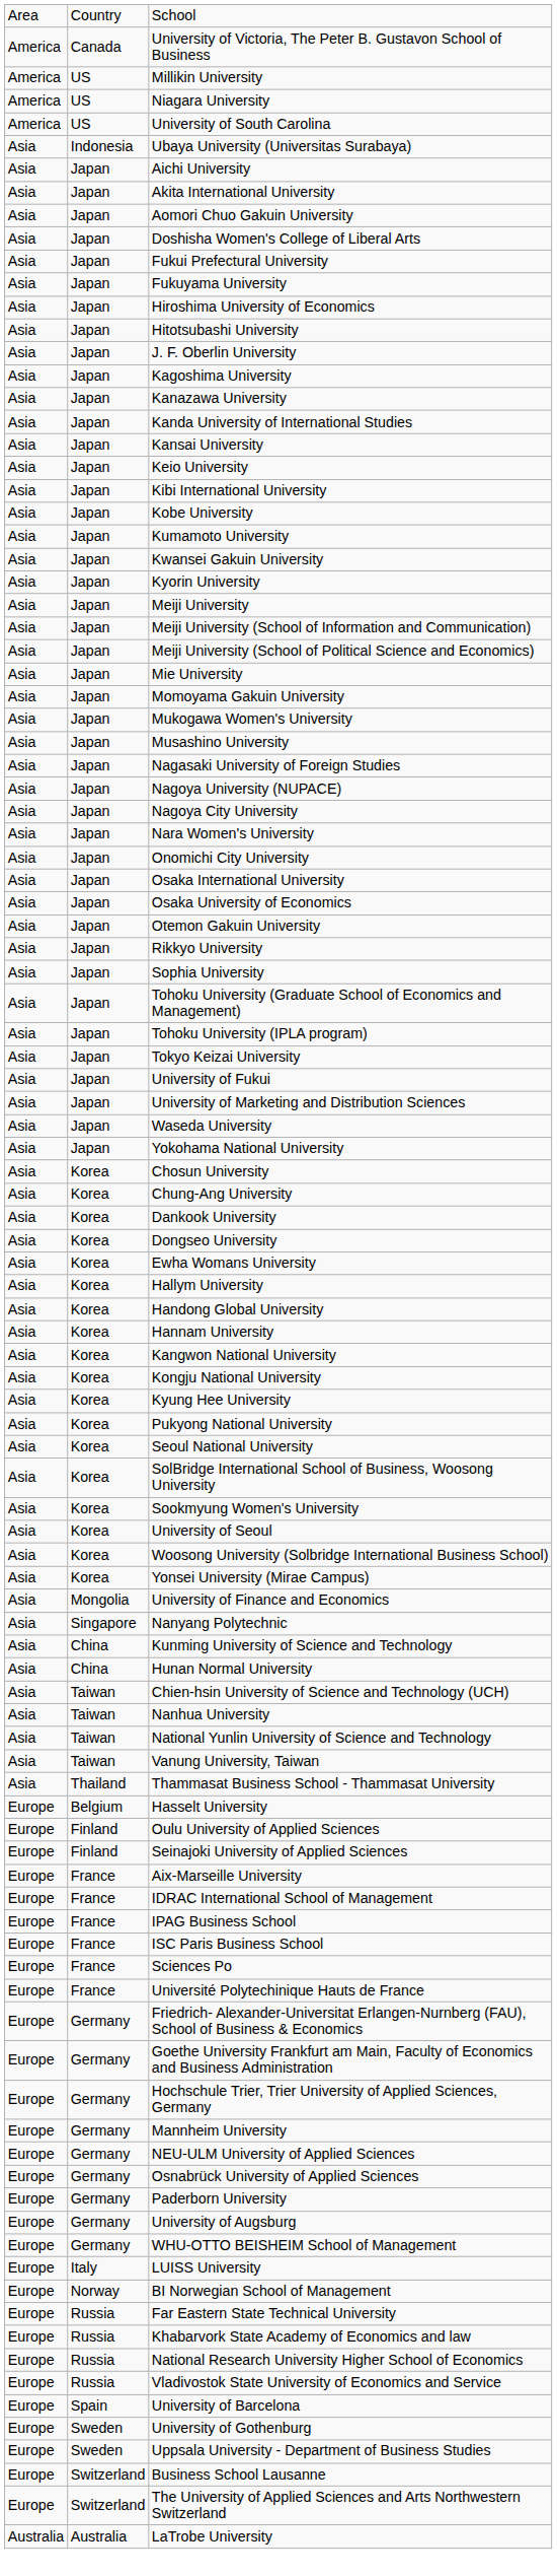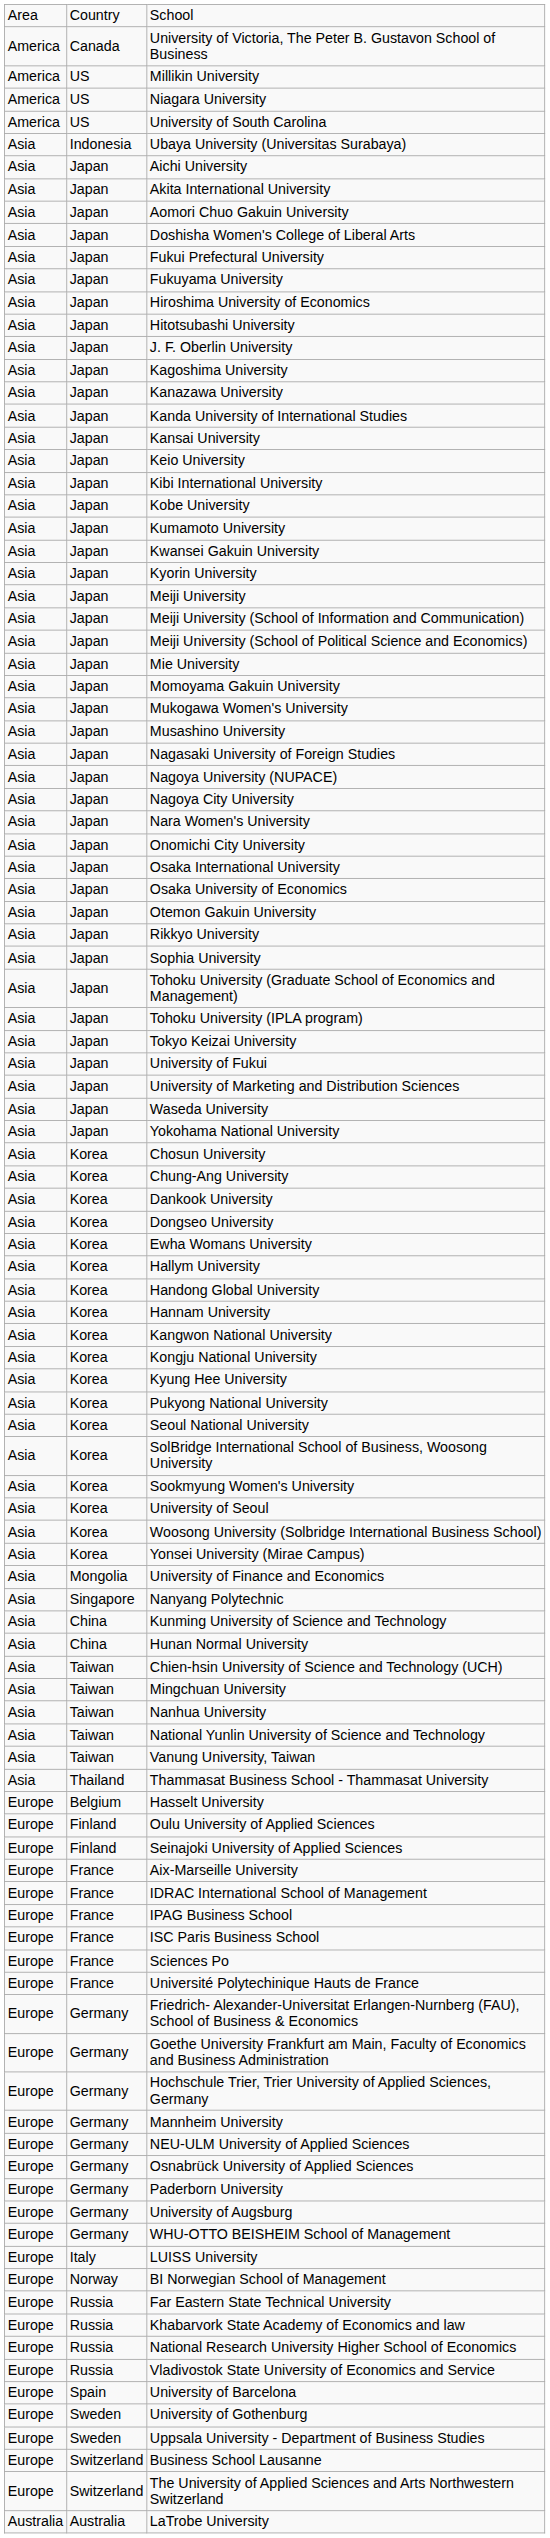 <table class="wikitable">
 <tr>
 <td>Area</td>
 <td>Country</td>
 <td>School</td>
 </tr>
 <tr>
 <td>America</td>
 <td>Canada</td>
 <td>University  of Victoria, The Peter B. Gustavon School of Business</td>
 </tr>
 <tr>
 <td>America</td>
 <td>US</td>
 <td>Millikin  University</td>
 </tr>
 <tr>
 <td>America</td>
 <td>US</td>
 <td>Niagara  University</td>
 </tr>
 <tr>
 <td>America</td>
 <td>US</td>
 <td>University  of South Carolina</td>
 </tr>
 <tr>
 <td>Asia</td>
 <td>Indonesia</td>
 <td>Ubaya  University (Universitas Surabaya)</td>
 </tr>
 <tr>
 <td>Asia</td>
 <td>Japan</td>
 <td>Aichi  University</td>
 </tr>
 <tr>
 <td>Asia</td>
 <td>Japan</td>
 <td>Akita  International University</td>
 </tr>
 <tr>
 <td>Asia</td>
 <td>Japan</td>
 <td>Aomori  Chuo Gakuin University</td>
 </tr>
 <tr>
 <td>Asia</td>
 <td>Japan</td>
 <td>Doshisha  Women's College of Liberal Arts</td>
 </tr>
 <tr>
 <td>Asia</td>
 <td>Japan</td>
 <td>Fukui  Prefectural University</td>
 </tr>
 <tr>
 <td>Asia</td>
 <td>Japan</td>
 <td>Fukuyama  University</td>
 </tr>
 <tr>
 <td>Asia</td>
 <td>Japan</td>
 <td>Hiroshima  University of Economics</td>
 </tr>
 <tr>
 <td>Asia</td>
 <td>Japan</td>
 <td>Hitotsubashi  University</td>
 </tr>
 <tr>
 <td>Asia</td>
 <td>Japan</td>
 <td>J.  F. Oberlin University</td>
 </tr>
 <tr>
 <td>Asia</td>
 <td>Japan</td>
 <td>Kagoshima  University</td>
 </tr>
 <tr>
 <td>Asia</td>
 <td>Japan</td>
 <td>Kanazawa  University</td>
 </tr>
 <tr>
 <td>Asia</td>
 <td>Japan</td>
 <td>Kanda  University of International Studies</td>
 </tr>
 <tr>
 <td>Asia</td>
 <td>Japan</td>
 <td>Kansai  University</td>
 </tr>
 <tr>
 <td>Asia</td>
 <td>Japan</td>
 <td>Keio  University</td>
 </tr>
 <tr>
 <td>Asia</td>
 <td>Japan</td>
 <td>Kibi  International University</td>
 </tr>
 <tr>
 <td>Asia</td>
 <td>Japan</td>
 <td>Kobe  University</td>
 </tr>
 <tr>
 <td>Asia</td>
 <td>Japan</td>
 <td>Kumamoto  University</td>
 </tr>
 <tr>
 <td>Asia</td>
 <td>Japan</td>
 <td>Kwansei  Gakuin University</td>
 </tr>
 <tr>
 <td>Asia</td>
 <td>Japan</td>
 <td>Kyorin  University</td>
 </tr>
 <tr>
 <td>Asia</td>
 <td>Japan</td>
 <td>Meiji  University</td>
 </tr>
 <tr>
 <td>Asia</td>
 <td>Japan</td>
 <td>Meiji  University (School of Information and Communication)</td>
 </tr>
 <tr>
 <td>Asia</td>
 <td>Japan</td>
 <td>Meiji  University (School of Political Science and Economics)</td>
 </tr>
 <tr>
 <td>Asia</td>
 <td>Japan</td>
 <td>Mie  University</td>
 </tr>
 <tr>
 <td>Asia</td>
 <td>Japan</td>
 <td>Momoyama  Gakuin University</td>
 </tr>
 <tr>
 <td>Asia</td>
 <td>Japan</td>
 <td>Mukogawa  Women's University</td>
 </tr>
 <tr>
 <td>Asia</td>
 <td>Japan</td>
 <td>Musashino  University</td>
 </tr>
 <tr>
 <td>Asia</td>
 <td>Japan</td>
 <td>Nagasaki  University of Foreign Studies</td>
 </tr>
 <tr>
 <td>Asia</td>
 <td>Japan</td>
 <td>Nagoya  University (NUPACE)</td>
 </tr>
 <tr>
 <td>Asia</td>
 <td>Japan</td>
 <td>Nagoya  City University</td>
 </tr>
 <tr>
 <td>Asia</td>
 <td>Japan</td>
 <td>Nara  Women's University</td>
 </tr>
 <tr>
 <td>Asia</td>
 <td>Japan</td>
 <td>Onomichi  City University</td>
 </tr>
 <tr>
 <td>Asia</td>
 <td>Japan</td>
 <td>Osaka  International University</td>
 </tr>
 <tr>
 <td>Asia</td>
 <td>Japan</td>
 <td>Osaka  University of Economics</td>
 </tr>
 <tr>
 <td>Asia</td>
 <td>Japan</td>
 <td>Otemon  Gakuin University</td>
 </tr>
 <tr>
 <td>Asia</td>
 <td>Japan</td>
 <td>Rikkyo  University</td>
 </tr>
 <tr>
 <td>Asia</td>
 <td>Japan</td>
 <td>Sophia  University</td>
 </tr>
 <tr>
 <td>Asia</td>
 <td>Japan</td>
 <td>Tohoku  University (Graduate School of Economics and Management)</td>
 </tr>
 <tr>
 <td>Asia</td>
 <td>Japan</td>
 <td>Tohoku  University (IPLA program)</td>
 </tr>
 <tr>
 <td>Asia</td>
 <td>Japan</td>
 <td>Tokyo  Keizai University</td>
 </tr>
 <tr>
 <td>Asia</td>
 <td>Japan</td>
 <td>University of Fukui</td>
 </tr>
 <tr>
 <td>Asia</td>
 <td>Japan</td>
 <td>University of Marketing and Distribution Sciences</td>
 </tr>
 <tr>
 <td>Asia</td>
 <td>Japan</td>
 <td>Waseda University</td>
 </tr>
 <tr>
 <td>Asia</td>
 <td>Japan</td>
 <td>Yokohama National University</td>
 </tr>
 <tr>
 <td>Asia</td>
 <td>Korea</td>
 <td>Chosun University</td>
 </tr>
 <tr>
 <td>Asia</td>
 <td>Korea</td>
 <td>Chung-Ang  University</td>
 </tr>
 <tr>
 <td>Asia</td>
 <td>Korea</td>
 <td>Dankook  University</td>
 </tr>
 <tr>
 <td>Asia</td>
 <td>Korea</td>
 <td>Dongseo  University</td>
 </tr>
 <tr>
 <td>Asia</td>
 <td>Korea</td>
 <td>Ewha  Womans University</td>
 </tr>
 <tr>
 <td>Asia</td>
 <td>Korea</td>
 <td>Hallym  University</td>
 </tr>
 <tr>
 <td>Asia</td>
 <td>Korea</td>
 <td>Handong  Global University</td>
 </tr>
 <tr>
 <td>Asia</td>
 <td>Korea</td>
 <td>Hannam  University</td>
 </tr>
 <tr>
 <td>Asia</td>
 <td>Korea</td>
 <td>Kangwon  National University</td>
 </tr>
 <tr>
 <td>Asia</td>
 <td>Korea</td>
 <td>Kongju  National University</td>
 </tr>
 <tr>
 <td>Asia</td>
 <td>Korea</td>
 <td>Kyung  Hee University</td>
 </tr>
 <tr>
 <td>Asia</td>
 <td>Korea</td>
 <td>Pukyong  National University</td>
 </tr>
 <tr>
 <td>Asia</td>
 <td>Korea</td>
 <td>Seoul  National University</td>
 </tr>
 <tr>
 <td>Asia</td>
 <td>Korea</td>
 <td>SolBridge  International School of Business, Woosong University</td>
 </tr>
 <tr>
 <td>Asia</td>
 <td>Korea</td>
 <td>Sookmyung  Women's University</td>
 </tr>
 <tr>
 <td>Asia</td>
 <td>Korea</td>
 <td>University  of Seoul</td>
 </tr>
 <tr>
 <td>Asia</td>
 <td>Korea</td>
 <td>Woosong  University (Solbridge International Business School)</td>
 </tr>
 <tr>
 <td>Asia</td>
 <td>Korea</td>
 <td>Yonsei  University (Mirae Campus)</td>
 </tr>
 <tr>
 <td>Asia</td>
 <td>Mongolia</td>
 <td>University  of Finance and Economics</td>
 </tr>
 <tr>
 <td>Asia</td>
 <td>Singapore</td>
 <td>Nanyang  Polytechnic</td>
 </tr>
 <tr>
 <td>Asia</td>
 <td>China</td>
 <td>Kunming University of Science and  Technology</td>
 </tr>
 <tr>
 <td>Asia</td>
 <td>China</td>
 <td>Hunan Normal University</td>
 </tr>
 <tr>
 <td>Asia</td>
 <td>Taiwan</td>
 <td>Chien-hsin  University of Science and Technology (UCH)</td>
 </tr>
 <tr>
 <td>Asia</td>
 <td>Taiwan</td>
+<td>Mingchuan  University</td>
+</tr>
+<tr>
+<td>Asia</td>
+<td>Taiwan</td>
 <td>Nanhua  University</td>
 </tr>
 <tr>
 <td>Asia</td>
 <td>Taiwan</td>
 <td>National  Yunlin University of Science and Technology</td>
 </tr>
 <tr>
 <td>Asia</td>
 <td>Taiwan</td>
 <td>Vanung  University, Taiwan</td>
 </tr>
 <tr>
 <td>Asia</td>
 <td>Thailand</td>
 <td>Thammasat  Business School - Thammasat University</td>
 </tr>
 <tr>
 <td>Europe</td>
 <td>Belgium</td>
 <td>Hasselt  University</td>
 </tr>
 <tr>
 <td>Europe</td>
 <td>Finland</td>
 <td>Oulu  University of Applied Sciences</td>
 </tr>
 <tr>
 <td>Europe</td>
 <td>Finland</td>
 <td>Seinajoki  University of Applied Sciences</td>
 </tr>
 <tr>
 <td>Europe</td>
 <td>France</td>
 <td>Aix-Marseille  University</td>
 </tr>
 <tr>
 <td>Europe</td>
 <td>France</td>
 <td>IDRAC  International School of Management</td>
 </tr>
 <tr>
 <td>Europe</td>
 <td>France</td>
 <td>IPAG  Business School</td>
 </tr>
 <tr>
 <td>Europe</td>
 <td>France</td>
 <td>ISC  Paris Business School</td>
 </tr>
 <tr>
 <td>Europe</td>
 <td>France</td>
 <td>Sciences  Po</td>
 </tr>
 <tr>
 <td>Europe</td>
 <td>France</td>
 <td>Université  Polytechinique Hauts de France</td>
 </tr>
 <tr>
 <td>Europe</td>
 <td>Germany</td>
 <td>Friedrich-  Alexander-Universitat Erlangen-Nurnberg (FAU), School of Business &  Economics</td>
 </tr>
 <tr>
 <td>Europe</td>
 <td>Germany</td>
 <td>Goethe  University Frankfurt am Main, Faculty of Economics and Business  Administration</td>
 </tr>
 <tr>
 <td>Europe</td>
 <td>Germany</td>
 <td>Hochschule  Trier, Trier University of Applied Sciences, Germany</td>
 </tr>
 <tr>
 <td>Europe</td>
 <td>Germany</td>
 <td>Mannheim  University</td>
 </tr>
 <tr>
 <td>Europe</td>
 <td>Germany</td>
 <td>NEU-ULM  University of Applied Sciences</td>
 </tr>
 <tr>
 <td>Europe</td>
 <td>Germany</td>
 <td>Osnabrück  University of Applied Sciences</td>
 </tr>
 <tr>
 <td>Europe</td>
 <td>Germany</td>
 <td>Paderborn  University</td>
 </tr>
 <tr>
 <td>Europe</td>
 <td>Germany</td>
 <td>University  of Augsburg</td>
 </tr>
 <tr>
 <td>Europe</td>
 <td>Germany</td>
 <td>WHU-OTTO  BEISHEIM School of Management</td>
 </tr>
 <tr>
 <td>Europe</td>
 <td>Italy</td>
 <td>LUISS  University</td>
 </tr>
 <tr>
 <td>Europe</td>
 <td>Norway</td>
 <td>BI  Norwegian School of Management</td>
 </tr>
 <tr>
 <td>Europe</td>
 <td>Russia</td>
 <td>Far  Eastern State Technical University</td>
 </tr>
 <tr>
 <td>Europe</td>
 <td>Russia</td>
 <td>Khabarvork  State Academy of Economics and law</td>
 </tr>
 <tr>
 <td>Europe</td>
 <td>Russia</td>
 <td>National  Research University Higher School of Economics</td>
 </tr>
 <tr>
 <td>Europe</td>
 <td>Russia</td>
 <td>Vladivostok  State University of Economics and Service</td>
 </tr>
 <tr>
 <td>Europe</td>
 <td>Spain</td>
 <td>University  of Barcelona</td>
 </tr>
 <tr>
 <td>Europe</td>
 <td>Sweden</td>
 <td>University  of Gothenburg</td>
 </tr>
 <tr>
 <td>Europe</td>
 <td>Sweden</td>
 <td>Uppsala  University - Department of Business Studies</td>
 </tr>
 <tr>
 <td>Europe</td>
 <td>Switzerland</td>
 <td>Business  School Lausanne</td>
 </tr>
 <tr>
 <td>Europe</td>
 <td>Switzerland</td>
 <td>The  University of Applied Sciences and Arts Northwestern Switzerland</td>
 </tr>
 <tr>
 <td>Australia</td>
 <td>Australia</td>
 <td>LaTrobe University</td>
 </tr>
 </table>
